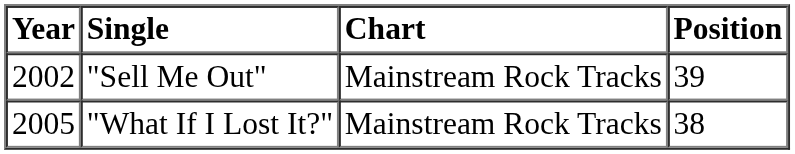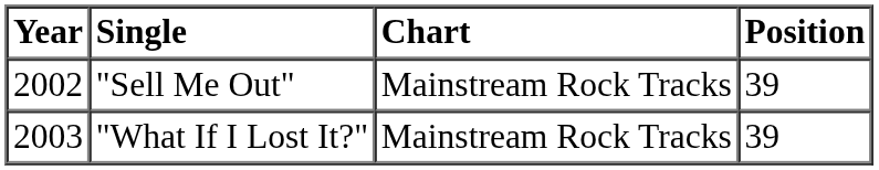 <table border=1 cellspacing=0 cellpadding=2>
 <tr>
 <th align="left" valign="top">Year</th>
 <th align="left" valign="top">Single</th>
 <th align="left" valign="top">Chart</th>
 <th align="left" valign="top">Position</th>
 </tr>
 <tr>
 <td align="left" valign="top">2002</td>
 <td align="left" valign="top">"Sell Me Out"</td>
 <td align="left" valign="top">Mainstream Rock Tracks</td>
 <td align="left" valign="top">39</td>
 </tr>
 <tr>
-<td align="left" valign="top">2005</td>
+<td align="left" valign="top">2003</td>
 <td align="left" valign="top">"What If I Lost It?"</td>
 <td align="left" valign="top">Mainstream Rock Tracks</td>
-<td align="left" valign="top">38</td>
+<td align="left" valign="top">39</td>
 </tr>
 </table>
